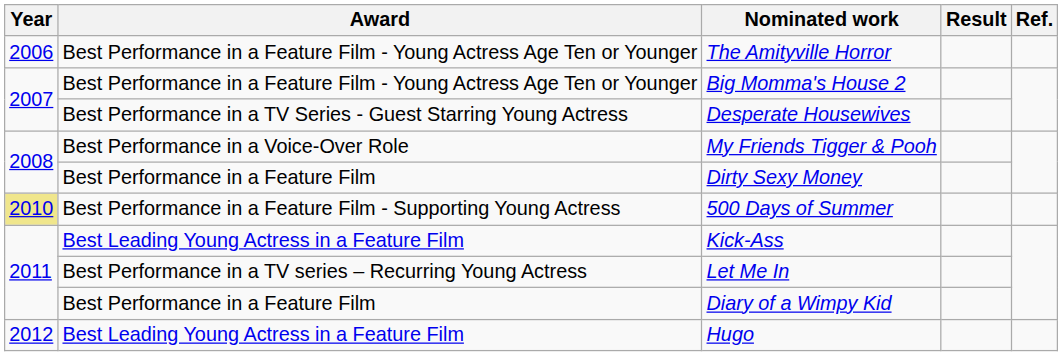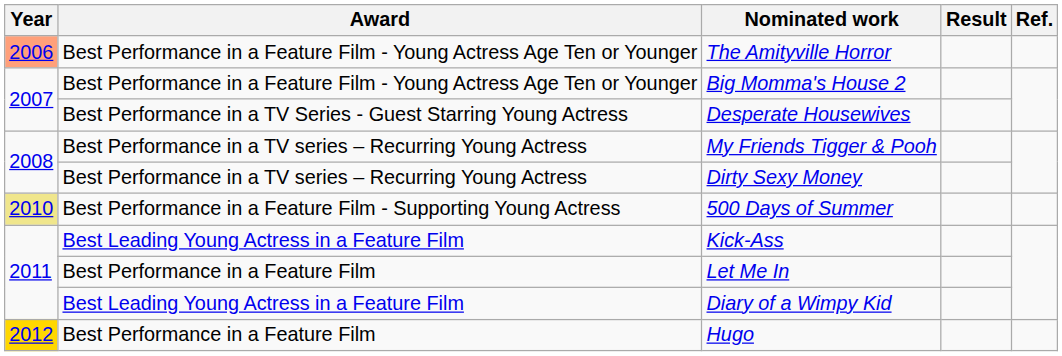 <table class="wikitable">
 <tr>
 <th>Year</th>
 <th>Award</th>
 <th>Nominated work</th>
 <th>Result</th>
 <th>Ref.</th>
 </tr>
 <tr>
-<td><a href='#'>2006</a></td>
+<td style="background: lightsalmon;"><a href='#'>2006</a></td>
 <td>Best Performance in a Feature Film - Young Actress Age Ten or Younger</td>
 <td><em><a href='#'>The Amityville Horror</a></em></td>
 <td></td>
 <td></td>
 </tr>
 <tr>
 <td rowspan="2"><a href='#'>2007</a></td>
 <td>Best Performance in a Feature Film - Young Actress Age Ten or Younger</td>
 <td><em><a href='#'>Big Momma's House 2</a></em></td>
 <td></td>
 <td rowspan="2"></td>
 </tr>
 <tr>
 <td>Best Performance in a TV Series - Guest Starring Young Actress</td>
 <td><em><a href='#'>Desperate Housewives</a></em></td>
 <td></td>
 </tr>
 <tr>
 <td rowspan="2"><a href='#'>2008</a></td>
-<td>Best Performance in a Voice-Over Role</td>
+<td>Best Performance in a TV series – Recurring Young Actress</td>
 <td><em><a href='#'>My Friends Tigger & Pooh</a></em></td>
 <td></td>
 <td rowspan="2"></td>
 </tr>
 <tr>
-<td>Best Performance in a Feature Film</td>
+<td>Best Performance in a TV series – Recurring Young Actress</td>
 <td><em><a href='#'>Dirty Sexy Money</a></em></td>
 <td></td>
 </tr>
 <tr>
 <td style="background: khaki;"><a href='#'>2010</a></td>
 <td>Best Performance in a Feature Film - Supporting Young Actress</td>
 <td><em><a href='#'>500 Days of Summer</a></em></td>
 <td></td>
 <td></td>
 </tr>
 <tr>
 <td rowspan="3"><a href='#'>2011</a></td>
 <td><a href='#'>Best Leading Young Actress in a Feature Film</a></td>
 <td><em><a href='#'>Kick-Ass</a></em></td>
 <td></td>
 <td rowspan="3"></td>
 </tr>
 <tr>
-<td>Best Performance in a TV series – Recurring Young Actress</td>
+<td>Best Performance in a Feature Film</td>
 <td><em><a href='#'>Let Me In</a></em></td>
 <td></td>
 </tr>
 <tr>
-<td>Best Performance in a Feature Film</td>
+<td><a href='#'>Best Leading Young Actress in a Feature Film</a></td>
 <td><em><a href='#'>Diary of a Wimpy Kid</a></em></td>
 <td></td>
 </tr>
 <tr>
-<td><a href='#'>2012</a></td>
-<td><a href='#'>Best Leading Young Actress in a Feature Film</a></td>
+<td style="background: gold;"><a href='#'>2012</a></td>
+<td>Best Performance in a Feature Film</td>
 <td><em><a href='#'>Hugo</a></em></td>
 <td></td>
 <td align="center"></td>
 </tr>
 </table>
